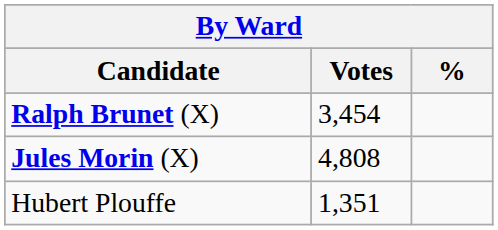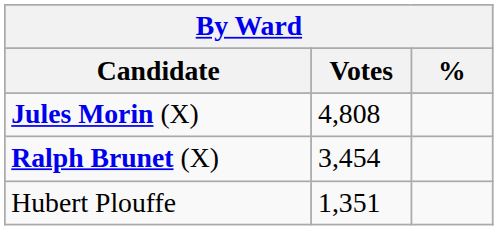 <table class="wikitable">
 <tr>
 <th colspan="3"><a href='#'>By Ward</a></th>
 </tr>
 <tr>
 <th style="width: 170px">Candidate</th>
 <th style="width: 50px">Votes</th>
 <th style="width: 40px">%</th>
 </tr>
 <tr>
-<td><strong><a href='#'>Ralph Brunet</a></strong> (X)</td>
-<td>3,454</td>
+<td><strong><a href='#'>Jules Morin</a></strong> (X)</td>
+<td>4,808</td>
 <td></td>
 </tr>
 <tr>
-<td><strong><a href='#'>Jules Morin</a></strong> (X)</td>
-<td>4,808</td>
+<td><strong><a href='#'>Ralph Brunet</a></strong> (X)</td>
+<td>3,454</td>
 <td></td>
 </tr>
 <tr>
 <td>Hubert Plouffe</td>
 <td>1,351</td>
 <td></td>
 </tr>
 </table>
